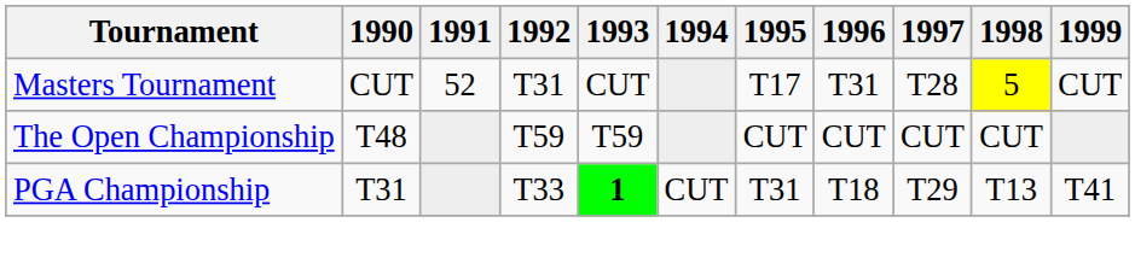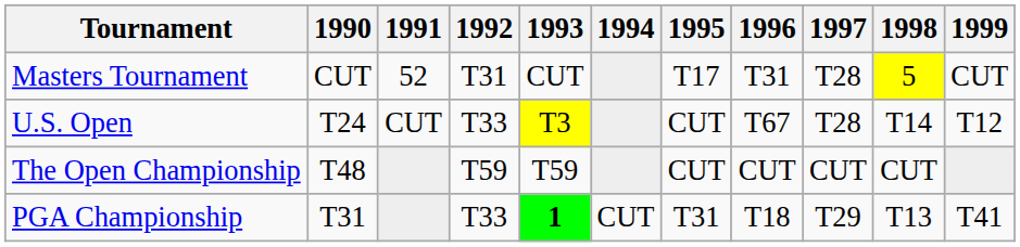 <table class="wikitable" style="font-size:95%;text-align:center;">
 <tr>
 <th>Tournament</th>
 <th>1990</th>
 <th>1991</th>
 <th>1992</th>
 <th>1993</th>
 <th>1994</th>
 <th>1995</th>
 <th>1996</th>
 <th>1997</th>
 <th>1998</th>
 <th>1999</th>
 </tr>
 <tr>
 <td align=left><a href='#'>Masters Tournament</a></td>
 <td>CUT</td>
 <td>52</td>
 <td>T31</td>
 <td>CUT</td>
 <td style="background:#eeeeee;"></td>
 <td>T17</td>
 <td>T31</td>
 <td>T28</td>
 <td style="background:yellow;">5</td>
 <td>CUT</td>
 </tr>
 <tr>
+<td align=left><a href='#'>U.S. Open</a></td>
+<td>T24</td>
+<td>CUT</td>
+<td>T33</td>
+<td style="background:yellow;">T3</td>
+<td style="background:#eeeeee;"></td>
+<td>CUT</td>
+<td>T67</td>
+<td>T28</td>
+<td>T14</td>
+<td>T12</td>
+</tr>
+<tr>
 <td align=left><a href='#'>The Open Championship</a></td>
 <td>T48</td>
 <td style="background:#eeeeee;"></td>
 <td>T59</td>
 <td>T59</td>
 <td style="background:#eeeeee;"></td>
 <td>CUT</td>
 <td>CUT</td>
 <td>CUT</td>
 <td>CUT</td>
 <td style="background:#eeeeee;"></td>
 </tr>
 <tr>
 <td align=left><a href='#'>PGA Championship</a></td>
 <td>T31</td>
 <td style="background:#eeeeee;"></td>
 <td>T33</td>
 <td style="background:lime;"><strong>1</strong></td>
 <td>CUT</td>
 <td>T31</td>
 <td>T18</td>
 <td>T29</td>
 <td>T13</td>
 <td>T41</td>
 </tr>
 </table>
